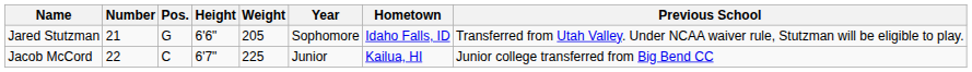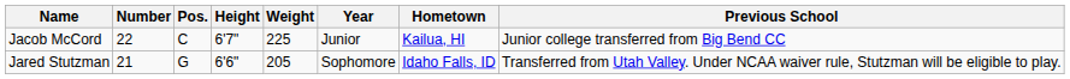 <table class="wikitable sortable" border="1">
 <tr>
 <th>Name</th>
 <th>Number</th>
 <th>Pos.</th>
 <th>Height</th>
 <th>Weight</th>
 <th>Year</th>
 <th>Hometown</th>
 <th class="unsortable">Previous School</th>
 </tr>
 <tr>
+<td>Jacob McCord</td>
+<td>22</td>
+<td>C</td>
+<td>6'7"</td>
+<td>225</td>
+<td>Junior</td>
+<td><a href='#'>Kailua, HI</a></td>
+<td>Junior college transferred from <a href='#'>Big Bend CC</a></td>
+</tr>
+<tr>
 <td>Jared Stutzman</td>
 <td>21</td>
 <td>G</td>
 <td>6'6"</td>
 <td>205</td>
 <td>Sophomore</td>
 <td><a href='#'>Idaho Falls, ID</a></td>
 <td>Transferred from <a href='#'>Utah Valley</a>. Under NCAA waiver rule, Stutzman will be eligible to play.</td>
 </tr>
-<tr>
-<td>Jacob McCord</td>
-<td>22</td>
-<td>C</td>
-<td>6'7"</td>
-<td>225</td>
-<td>Junior</td>
-<td><a href='#'>Kailua, HI</a></td>
-<td>Junior college transferred from <a href='#'>Big Bend CC</a></td>
-</tr>
 </table>
